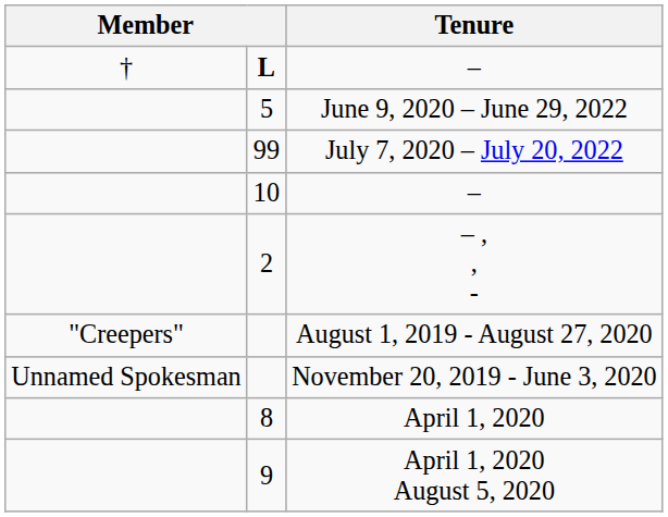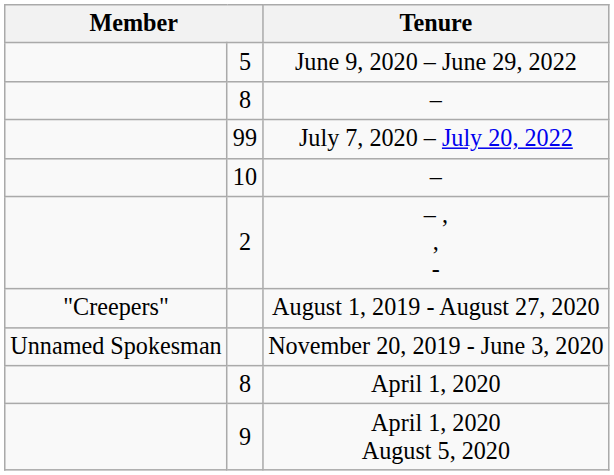 <table class="wikitable sortable" style="text-align:center">
 <tr>
 <th colspan="2">Member</th>
 <th>Tenure</th>
 </tr>
 <tr>
-<td> †</td>
-<td><strong>L</strong></td>
-<td> – </td>
+<td></td>
+<td>5</td>
+<td>June 9, 2020 – June 29, 2022</td>
 </tr>
 <tr>
 <td></td>
-<td>5</td>
-<td>June 9, 2020 – June 29, 2022</td>
+<td>8</td>
+<td> – </td>
 </tr>
 <tr>
 <td></td>
 <td>99</td>
 <td>July 7, 2020 – <a href='#'>July 20, 2022</a></td>
 </tr>
 <tr>
 <td></td>
 <td>10</td>
 <td> – </td>
 </tr>
 <tr>
 <td></td>
 <td>2</td>
 <td> – , <br>,<br> - </td>
 </tr>
 <tr>
 <td>"Creepers"</td>
 <td></td>
 <td>August 1, 2019 - August 27, 2020</td>
 </tr>
 <tr>
 <td>Unnamed Spokesman</td>
 <td></td>
 <td>November 20, 2019 - June 3, 2020</td>
 </tr>
 <tr>
 <td></td>
 <td>8</td>
 <td>April 1, 2020</td>
 </tr>
 <tr>
 <td></td>
 <td>9</td>
 <td>April 1, 2020<br>August 5, 2020</td>
 </tr>
 </table>
